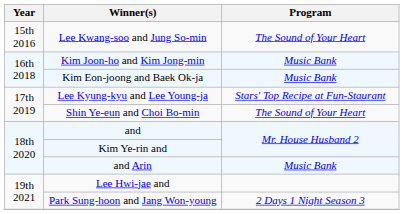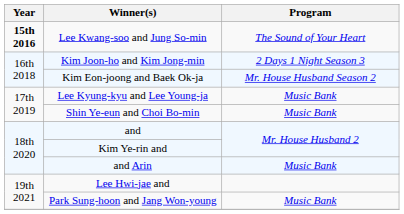 <table class="wikitable" style=text-align:center>
 <tr>
 <th style="width:50px">Year</th>
 <th style="width:250px">Winner(s)</th>
 <th style="width:250px">Program</th>
 </tr>
 <tr>
-<td>15th<br>2016</td>
+<td><strong>15th<br>2016</strong></td>
 <td><a href='#'>Lee Kwang-soo</a> and <a href='#'>Jung So-min</a></td>
 <td><em><a href='#'>The Sound of Your Heart</a></em></td>
 </tr>
 <tr style="background:#F0F8FF">
 <td rowspan=2>16th<br>2018<br></td>
 <td><a href='#'>Kim Joon-ho</a> and <a href='#'>Kim Jong-min</a></td>
-<td><em><a href='#'>Music Bank</a></em></td>
+<td><em><a href='#'>2 Days 1 Night Season 3</a></em></td>
 </tr>
 <tr style="background:#F0F8FF">
 <td>Kim Eon-joong and Baek Ok-ja<br></td>
-<td><em><a href='#'>Music Bank</a></em></td>
+<td><em><a href='#'>Mr. House Husband Season 2</a></em></td>
 </tr>
 <tr>
 <td rowspan=2>17th<br>2019</td>
 <td><a href='#'>Lee Kyung-kyu</a> and <a href='#'>Lee Young-ja</a></td>
-<td><em><a href='#'>Stars' Top Recipe at Fun-Staurant</a></em></td>
+<td><em><a href='#'>Music Bank</a></em></td>
 </tr>
 <tr>
 <td><a href='#'>Shin Ye-eun</a> and <a href='#'>Choi Bo-min</a></td>
-<td><em><a href='#'>The Sound of Your Heart</a></em></td>
+<td><em><a href='#'>Music Bank</a></em></td>
 </tr>
 <tr style="background:#F0F8FF">
 <td rowspan=3>18th<br>2020</td>
 <td> and </td>
 <td rowspan=2><em><a href='#'>Mr. House Husband 2</a></em></td>
 </tr>
 <tr style="background:#F0F8FF">
 <td>Kim Ye-rin and </td>
 </tr>
 <tr style="background:#F0F8FF">
 <td> and <a href='#'>Arin</a></td>
 <td><em><a href='#'>Music Bank</a></em></td>
 </tr>
 <tr>
 <td rowspan=2>19th<br>2021</td>
 <td><a href='#'>Lee Hwi-jae</a> and </td>
 <td><em></em></td>
 </tr>
 <tr>
 <td><a href='#'>Park Sung-hoon</a> and <a href='#'>Jang Won-young</a></td>
-<td><em><a href='#'>2 Days 1 Night Season 3</a></em></td>
+<td><em><a href='#'>Music Bank</a></em></td>
 </tr>
 <tr>
 </tr>
 </table>
